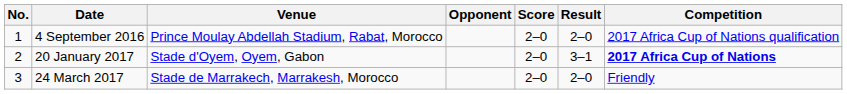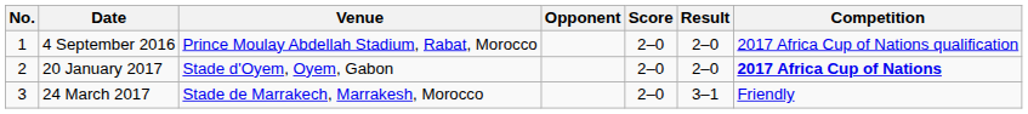 <table class="wikitable sortable">
 <tr>
 <th scope="col">No.</th>
 <th scope="col">Date</th>
 <th scope="col">Venue</th>
 <th scope="col">Opponent</th>
 <th scope="col">Score</th>
 <th scope="col">Result</th>
 <th scope="col">Competition</th>
 </tr>
 <tr>
 <td align="center">1</td>
 <td>4 September 2016</td>
 <td><a href='#'>Prince Moulay Abdellah Stadium</a>, <a href='#'>Rabat</a>, Morocco</td>
 <td></td>
 <td align="center">2–0</td>
 <td align="center">2–0</td>
 <td><a href='#'>2017 Africa Cup of Nations qualification</a></td>
 </tr>
 <tr>
 <td align="center">2</td>
 <td>20 January 2017</td>
 <td><a href='#'>Stade d'Oyem</a>, <a href='#'>Oyem</a>, Gabon</td>
 <td></td>
 <td align="center">2–0</td>
-<td align="center">3–1</td>
+<td align="center">2–0</td>
 <td><strong><a href='#'>2017 Africa Cup of Nations</a></strong></td>
 </tr>
 <tr>
 <td align="center">3</td>
 <td>24 March 2017</td>
 <td><a href='#'>Stade de Marrakech</a>, <a href='#'>Marrakesh</a>, Morocco</td>
 <td></td>
 <td align="center">2–0</td>
-<td align="center">2–0</td>
+<td align="center">3–1</td>
 <td><a href='#'>Friendly</a></td>
 </tr>
 </table>
